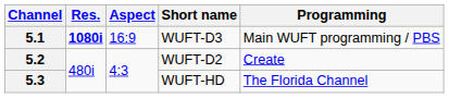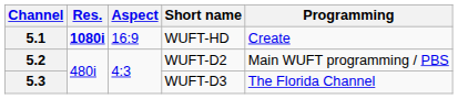 <table class="wikitable">
 <tr>
 <th><a href='#'>Channel</a></th>
 <th><a href='#'>Res.</a></th>
 <th><a href='#'>Aspect</a></th>
 <th>Short name</th>
 <th>Programming</th>
 </tr>
 <tr>
 <th scope = "row">5.1</th>
 <td><strong><a href='#'>1080i</a></strong></td>
 <td><a href='#'>16:9</a></td>
-<td>WUFT-D3</td>
-<td>Main WUFT programming / <a href='#'>PBS</a></td>
+<td>WUFT-HD</td>
+<td><a href='#'>Create</a></td>
 </tr>
 <tr>
 <th scope = "row">5.2</th>
 <td rowspan=2><a href='#'>480i</a></td>
 <td rowspan=2><a href='#'>4:3</a></td>
 <td>WUFT-D2</td>
-<td><a href='#'>Create</a></td>
+<td>Main WUFT programming / <a href='#'>PBS</a></td>
 </tr>
 <tr>
 <th scope = "row">5.3</th>
-<td>WUFT-HD</td>
+<td>WUFT-D3</td>
 <td><a href='#'>The Florida Channel</a></td>
 </tr>
 </table>
